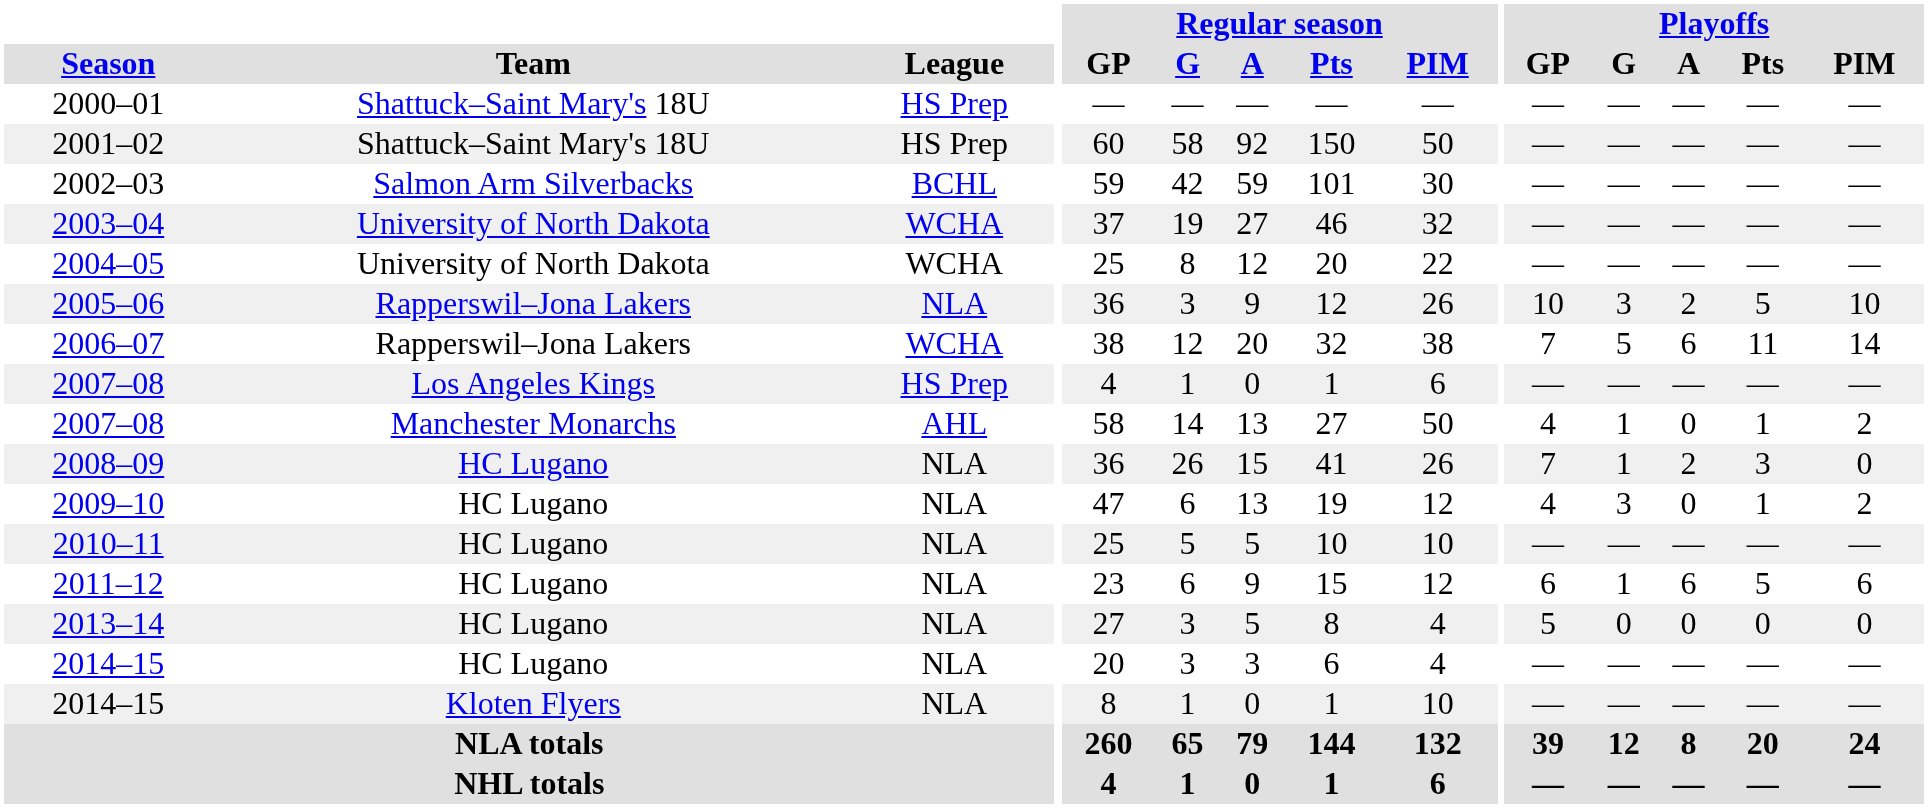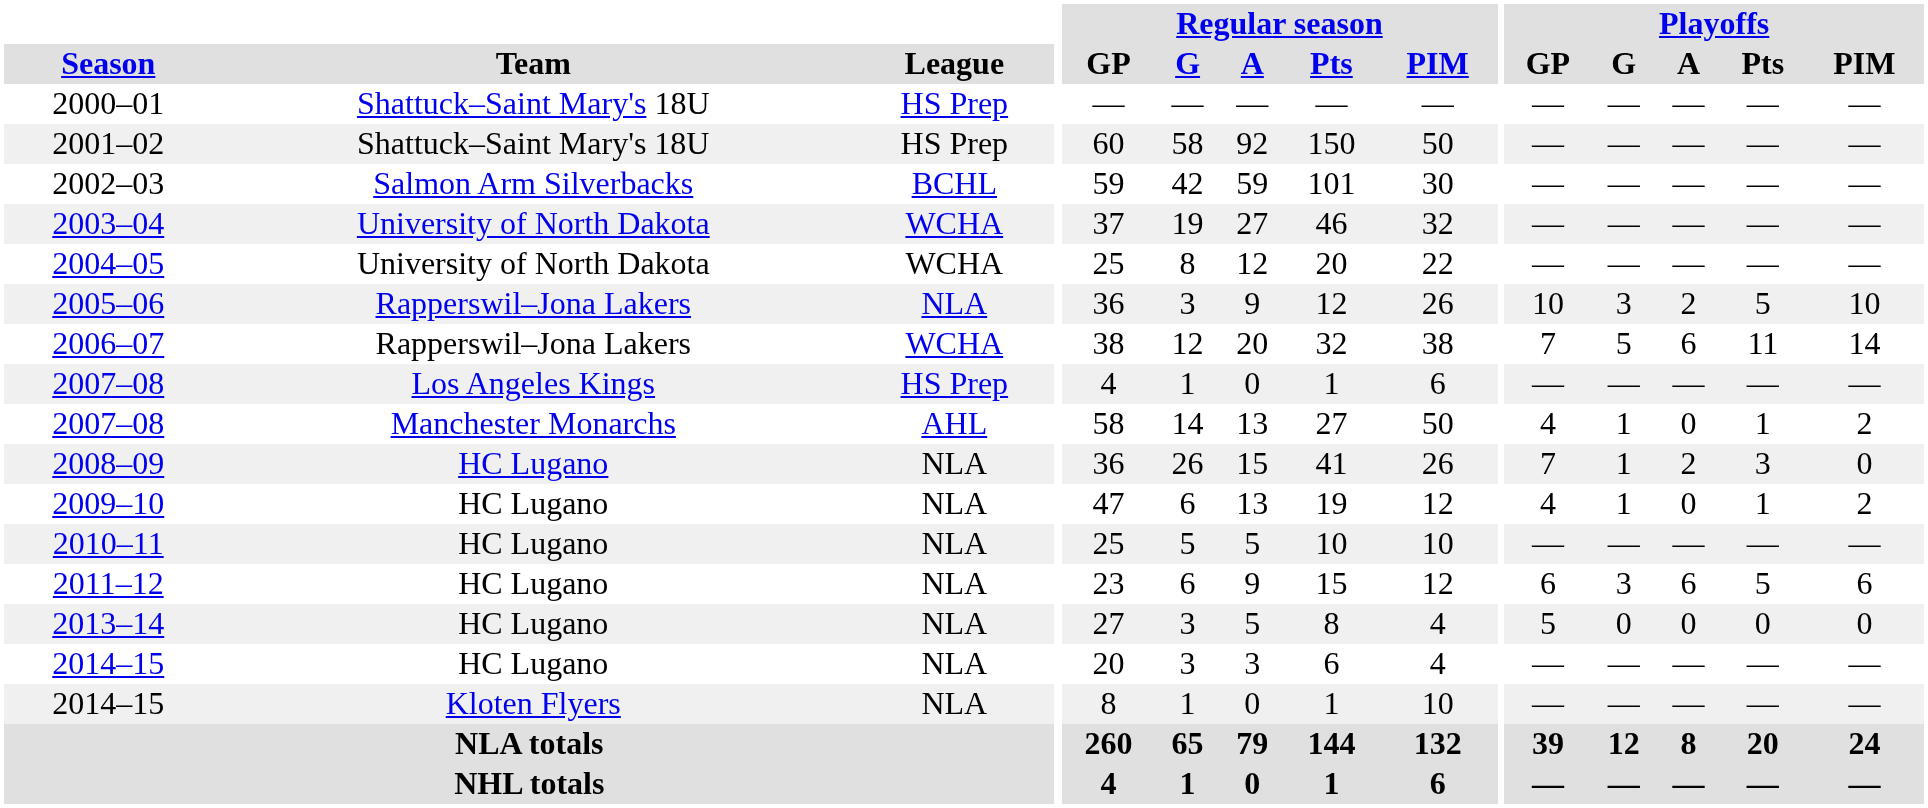 <table border="0" cellpadding="1" cellspacing="0" style="text-align:center; width:60em">
 <tr bgcolor="#e0e0e0">
 <th colspan="3" bgcolor="#ffffff"></th>
 <th rowspan="99" bgcolor="#ffffff"></th>
 <th colspan="5"><a href='#'>Regular season</a></th>
 <th rowspan="99" bgcolor="#ffffff"></th>
 <th colspan="5"><a href='#'>Playoffs</a></th>
 </tr>
 <tr bgcolor="#e0e0e0">
 <th><a href='#'>Season</a></th>
 <th>Team</th>
 <th>League</th>
 <th>GP</th>
 <th><a href='#'>G</a></th>
 <th><a href='#'>A</a></th>
 <th><a href='#'>Pts</a></th>
 <th><a href='#'>PIM</a></th>
 <th>GP</th>
 <th>G</th>
 <th>A</th>
 <th>Pts</th>
 <th>PIM</th>
 </tr>
 <tr>
 <td>2000–01</td>
 <td><a href='#'>Shattuck–Saint Mary's</a> 18U</td>
 <td><a href='#'>HS Prep</a></td>
 <td>—</td>
 <td>—</td>
 <td>—</td>
 <td>—</td>
 <td>—</td>
 <td>—</td>
 <td>—</td>
 <td>—</td>
 <td>—</td>
 <td>—</td>
 </tr>
 <tr bgcolor="#f0f0f0">
 <td>2001–02</td>
 <td>Shattuck–Saint Mary's 18U</td>
 <td>HS Prep</td>
 <td>60</td>
 <td>58</td>
 <td>92</td>
 <td>150</td>
 <td>50</td>
 <td>—</td>
 <td>—</td>
 <td>—</td>
 <td>—</td>
 <td>—</td>
 </tr>
 <tr>
 <td>2002–03</td>
 <td><a href='#'>Salmon Arm Silverbacks</a></td>
 <td><a href='#'>BCHL</a></td>
 <td>59</td>
 <td>42</td>
 <td>59</td>
 <td>101</td>
 <td>30</td>
 <td>—</td>
 <td>—</td>
 <td>—</td>
 <td>—</td>
 <td>—</td>
 </tr>
 <tr bgcolor="#f0f0f0">
 <td><a href='#'>2003–04</a></td>
 <td><a href='#'>University of North Dakota</a></td>
 <td><a href='#'>WCHA</a></td>
 <td>37</td>
 <td>19</td>
 <td>27</td>
 <td>46</td>
 <td>32</td>
 <td>—</td>
 <td>—</td>
 <td>—</td>
 <td>—</td>
 <td>—</td>
 </tr>
 <tr>
 <td><a href='#'>2004–05</a></td>
 <td>University of North Dakota</td>
 <td>WCHA</td>
 <td>25</td>
 <td>8</td>
 <td>12</td>
 <td>20</td>
 <td>22</td>
 <td>—</td>
 <td>—</td>
 <td>—</td>
 <td>—</td>
 <td>—</td>
 </tr>
 <tr bgcolor="#f0f0f0">
 <td><a href='#'>2005–06</a></td>
 <td><a href='#'>Rapperswil–Jona Lakers</a></td>
 <td><a href='#'>NLA</a></td>
 <td>36</td>
 <td>3</td>
 <td>9</td>
 <td>12</td>
 <td>26</td>
 <td>10</td>
 <td>3</td>
 <td>2</td>
 <td>5</td>
 <td>10</td>
 </tr>
 <tr>
 <td><a href='#'>2006–07</a></td>
 <td>Rapperswil–Jona Lakers</td>
 <td><a href='#'>WCHA</a></td>
 <td>38</td>
 <td>12</td>
 <td>20</td>
 <td>32</td>
 <td>38</td>
 <td>7</td>
 <td>5</td>
 <td>6</td>
 <td>11</td>
 <td>14</td>
 </tr>
 <tr bgcolor="#f0f0f0">
 <td><a href='#'>2007–08</a></td>
 <td><a href='#'>Los Angeles Kings</a></td>
 <td><a href='#'>HS Prep</a></td>
 <td>4</td>
 <td>1</td>
 <td>0</td>
 <td>1</td>
 <td>6</td>
 <td>—</td>
 <td>—</td>
 <td>—</td>
 <td>—</td>
 <td>—</td>
 </tr>
 <tr>
 <td><a href='#'>2007–08</a></td>
 <td><a href='#'>Manchester Monarchs</a></td>
 <td><a href='#'>AHL</a></td>
 <td>58</td>
 <td>14</td>
 <td>13</td>
 <td>27</td>
 <td>50</td>
 <td>4</td>
 <td>1</td>
 <td>0</td>
 <td>1</td>
 <td>2</td>
 </tr>
 <tr>
 </tr>
 <tr bgcolor="#f0f0f0">
 <td><a href='#'>2008–09</a></td>
 <td><a href='#'>HC Lugano</a></td>
 <td>NLA</td>
 <td>36</td>
 <td>26</td>
 <td>15</td>
 <td>41</td>
 <td>26</td>
 <td>7</td>
 <td>1</td>
 <td>2</td>
 <td>3</td>
 <td>0</td>
 </tr>
 <tr>
 <td><a href='#'>2009–10</a></td>
 <td>HC Lugano</td>
 <td>NLA</td>
 <td>47</td>
 <td>6</td>
 <td>13</td>
 <td>19</td>
 <td>12</td>
 <td>4</td>
-<td>3</td>
+<td>1</td>
 <td>0</td>
 <td>1</td>
 <td>2</td>
 </tr>
 <tr bgcolor="#f0f0f0">
 <td><a href='#'>2010–11</a></td>
 <td>HC Lugano</td>
 <td>NLA</td>
 <td>25</td>
 <td>5</td>
 <td>5</td>
 <td>10</td>
 <td>10</td>
 <td>—</td>
 <td>—</td>
 <td>—</td>
 <td>—</td>
 <td>—</td>
 </tr>
 <tr>
 <td><a href='#'>2011–12</a></td>
 <td>HC Lugano</td>
 <td>NLA</td>
 <td>23</td>
 <td>6</td>
 <td>9</td>
 <td>15</td>
 <td>12</td>
 <td>6</td>
-<td>1</td>
+<td>3</td>
 <td>6</td>
 <td>5</td>
 <td>6</td>
 </tr>
 <tr bgcolor="#f0f0f0">
 <td><a href='#'>2013–14</a></td>
 <td>HC Lugano</td>
 <td>NLA</td>
 <td>27</td>
 <td>3</td>
 <td>5</td>
 <td>8</td>
 <td>4</td>
 <td>5</td>
 <td>0</td>
 <td>0</td>
 <td>0</td>
 <td>0</td>
 </tr>
 <tr>
 <td><a href='#'>2014–15</a></td>
 <td>HC Lugano</td>
 <td>NLA</td>
 <td>20</td>
 <td>3</td>
 <td>3</td>
 <td>6</td>
 <td>4</td>
 <td>—</td>
 <td>—</td>
 <td>—</td>
 <td>—</td>
 <td>—</td>
 </tr>
 <tr bgcolor="#f0f0f0">
 <td>2014–15</td>
 <td><a href='#'>Kloten Flyers</a></td>
 <td>NLA</td>
 <td>8</td>
 <td>1</td>
 <td>0</td>
 <td>1</td>
 <td>10</td>
 <td>—</td>
 <td>—</td>
 <td>—</td>
 <td>—</td>
 <td>—</td>
 </tr>
 <tr style="background:#e0e0e0;">
 <th colspan="3">NLA totals</th>
 <th>260</th>
 <th>65</th>
 <th>79</th>
 <th>144</th>
 <th>132</th>
 <th>39</th>
 <th>12</th>
 <th>8</th>
 <th>20</th>
 <th>24</th>
 </tr>
 <tr style="background:#e0e0e0;">
 <th colspan="3">NHL totals</th>
 <th>4</th>
 <th>1</th>
 <th>0</th>
 <th>1</th>
 <th>6</th>
 <th>—</th>
 <th>—</th>
 <th>—</th>
 <th>—</th>
 <th>—</th>
 </tr>
 </table>
